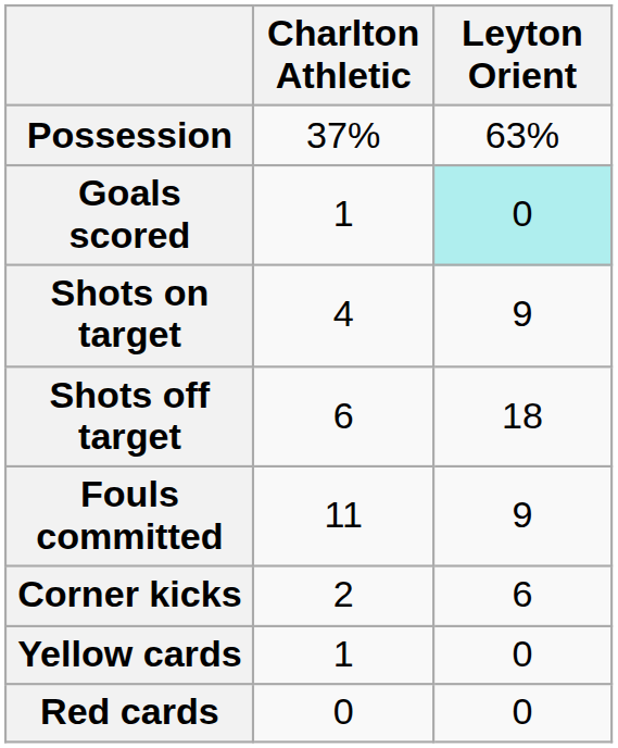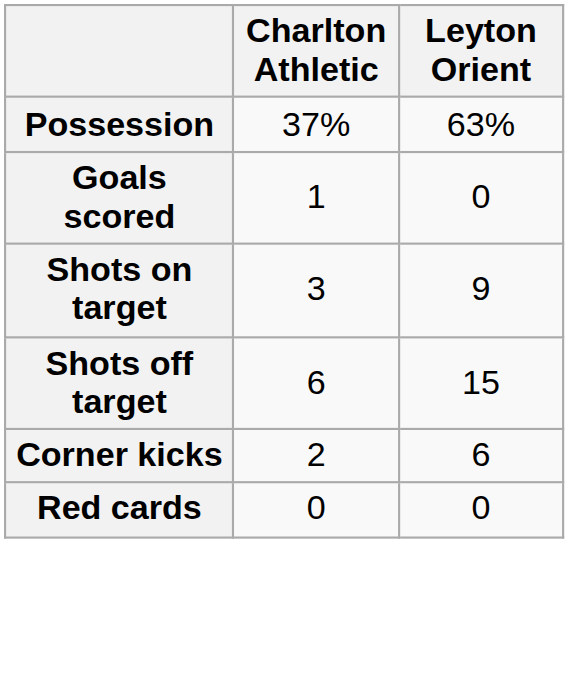 <table class="wikitable plainrowheaders" style="text-align: center">
 <tr>
 <th scope="col" width=100></th>
 <th scope="col" width=70>Charlton Athletic</th>
 <th scope="col" width=70>Leyton Orient</th>
 </tr>
 <tr>
 <th scope="row">Possession</th>
 <td>37%</td>
 <td>63%</td>
 </tr>
 <tr>
 <th scope="row">Goals scored</th>
 <td>1</td>
-<td style="background: paleturquoise;">0</td>
+<td>0</td>
 </tr>
 <tr>
 <th scope="row">Shots on target</th>
-<td>4</td>
+<td>3</td>
 <td>9</td>
 </tr>
 <tr>
 <th scope="row">Shots off target</th>
 <td>6</td>
-<td>18</td>
-</tr>
-<tr>
-<th scope="row">Fouls committed</th>
-<td>11</td>
-<td>9</td>
+<td>15</td>
 </tr>
 <tr>
 <th scope="row">Corner kicks</th>
 <td>2</td>
 <td>6</td>
 </tr>
 <tr>
-<th scope="row">Yellow cards</th>
-<td>1</td>
-<td>0</td>
-</tr>
-<tr>
 <th scope="row">Red cards</th>
 <td>0</td>
 <td>0</td>
 </tr>
 </table>
